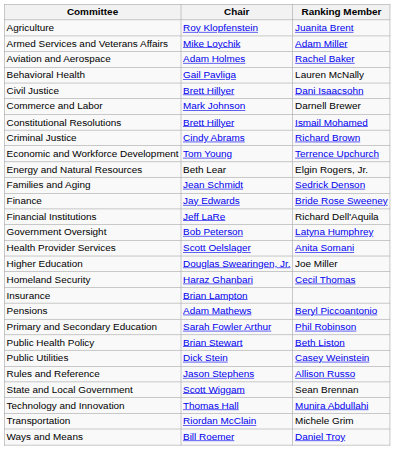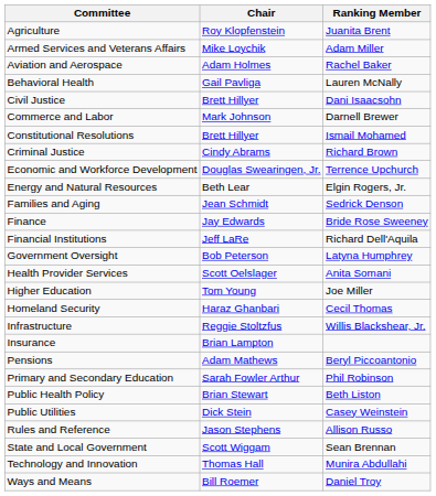 <table class="wikitable">
 <tr>
 <th>Committee</th>
 <th>Chair</th>
 <th>Ranking Member</th>
 </tr>
 <tr>
 <td>Agriculture</td>
 <td><a href='#'>Roy Klopfenstein</a></td>
 <td><a href='#'>Juanita Brent</a></td>
 </tr>
 <tr>
 <td>Armed Services and Veterans Affairs</td>
 <td><a href='#'>Mike Loychik</a></td>
 <td><a href='#'>Adam Miller</a></td>
 </tr>
 <tr>
 <td>Aviation and Aerospace</td>
 <td><a href='#'>Adam Holmes</a></td>
 <td><a href='#'>Rachel Baker</a></td>
 </tr>
 <tr>
 <td>Behavioral Health</td>
 <td><a href='#'>Gail Pavliga</a></td>
 <td>Lauren McNally</td>
 </tr>
 <tr>
 <td>Civil Justice</td>
 <td><a href='#'>Brett Hillyer</a></td>
 <td><a href='#'>Dani Isaacsohn</a></td>
 </tr>
 <tr>
 <td>Commerce and Labor</td>
 <td><a href='#'>Mark Johnson</a></td>
 <td>Darnell Brewer</td>
 </tr>
 <tr>
 <td>Constitutional Resolutions</td>
 <td><a href='#'>Brett Hillyer</a></td>
 <td><a href='#'>Ismail Mohamed</a></td>
 </tr>
 <tr>
 <td>Criminal Justice</td>
 <td><a href='#'>Cindy Abrams</a></td>
 <td><a href='#'>Richard Brown</a></td>
 </tr>
 <tr>
 <td>Economic and Workforce Development</td>
-<td><a href='#'>Tom Young</a></td>
+<td><a href='#'>Douglas Swearingen, Jr.</a></td>
 <td><a href='#'>Terrence Upchurch</a></td>
 </tr>
 <tr>
 <td>Energy and Natural Resources</td>
 <td>Beth Lear</td>
 <td>Elgin Rogers, Jr.</td>
 </tr>
 <tr>
 <td>Families and Aging</td>
 <td><a href='#'>Jean Schmidt</a></td>
 <td><a href='#'>Sedrick Denson</a></td>
 </tr>
 <tr>
 <td>Finance</td>
 <td><a href='#'>Jay Edwards</a></td>
 <td><a href='#'>Bride Rose Sweeney</a></td>
 </tr>
 <tr>
 <td>Financial Institutions</td>
 <td><a href='#'>Jeff LaRe</a></td>
 <td>Richard Dell'Aquila</td>
 </tr>
 <tr>
 <td>Government Oversight</td>
 <td><a href='#'>Bob Peterson</a></td>
 <td><a href='#'>Latyna Humphrey</a></td>
 </tr>
 <tr>
 <td>Health Provider Services</td>
 <td><a href='#'>Scott Oelslager</a></td>
 <td><a href='#'>Anita Somani</a></td>
 </tr>
 <tr>
 <td>Higher Education</td>
-<td><a href='#'>Douglas Swearingen, Jr.</a></td>
+<td><a href='#'>Tom Young</a></td>
 <td>Joe Miller</td>
 </tr>
 <tr>
 <td>Homeland Security</td>
 <td><a href='#'>Haraz Ghanbari</a></td>
 <td><a href='#'>Cecil Thomas</a></td>
+</tr>
+<tr>
+<td>Infrastructure</td>
+<td><a href='#'>Reggie Stoltzfus</a></td>
+<td><a href='#'>Willis Blackshear, Jr.</a></td>
 </tr>
 <tr>
 <td>Insurance</td>
 <td><a href='#'>Brian Lampton</a></td>
 <td></td>
 </tr>
 <tr>
 <td>Pensions</td>
 <td><a href='#'>Adam Mathews</a></td>
 <td><a href='#'>Beryl Piccoantonio</a></td>
 </tr>
 <tr>
 <td>Primary and Secondary Education</td>
 <td><a href='#'>Sarah Fowler Arthur</a></td>
 <td><a href='#'>Phil Robinson</a></td>
 </tr>
 <tr>
 <td>Public Health Policy</td>
 <td><a href='#'>Brian Stewart</a></td>
 <td><a href='#'>Beth Liston</a></td>
 </tr>
 <tr>
 <td>Public Utilities</td>
 <td><a href='#'>Dick Stein</a></td>
 <td><a href='#'>Casey Weinstein</a></td>
 </tr>
 <tr>
 <td>Rules and Reference</td>
 <td><a href='#'>Jason Stephens</a></td>
 <td><a href='#'>Allison Russo</a></td>
 </tr>
 <tr>
 <td>State and Local Government</td>
 <td><a href='#'>Scott Wiggam</a></td>
 <td>Sean Brennan</td>
 </tr>
 <tr>
 <td>Technology and Innovation</td>
 <td><a href='#'>Thomas Hall</a></td>
 <td><a href='#'>Munira Abdullahi</a></td>
 </tr>
 <tr>
-<td>Transportation</td>
-<td><a href='#'>Riordan McClain</a></td>
-<td>Michele Grim</td>
-</tr>
-<tr>
 <td>Ways and Means</td>
 <td><a href='#'>Bill Roemer</a></td>
 <td><a href='#'>Daniel Troy</a></td>
 </tr>
 </table>
